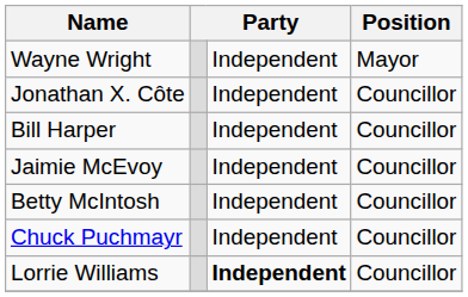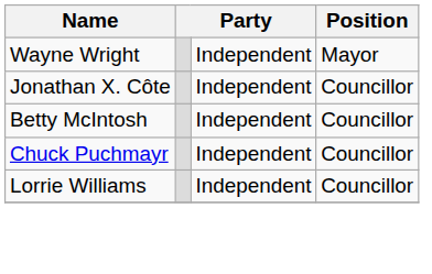 <table class="wikitable sortable">
 <tr>
 <th>Name</th>
 <th colspan="2">Party</th>
 <th>Position</th>
 </tr>
 <tr>
 <td data-sort-value="Wright, Wayne">Wayne Wright</td>
 <td style="background:gainsboro;"> </td>
 <td>Independent</td>
 <td>Mayor</td>
 </tr>
 <tr>
 <td data-sort-value="Côte, Jonathan">Jonathan X. Côte</td>
 <td style="background:gainsboro;"> </td>
 <td>Independent</td>
 <td>Councillor</td>
 </tr>
 <tr>
-<td data-sort-value="Harper, Bill">Bill Harper</td>
-<td style="background:gainsboro;"> </td>
-<td>Independent</td>
-<td>Councillor</td>
-</tr>
-<tr>
-<td data-sort-value="McEvoy, Jaimie">Jaimie McEvoy</td>
-<td style="background:gainsboro;"> </td>
-<td>Independent</td>
-<td>Councillor</td>
-</tr>
-<tr>
 <td data-sort-value="McIntosh, Betty">Betty McIntosh</td>
 <td style="background:gainsboro;"> </td>
 <td>Independent</td>
 <td>Councillor</td>
 </tr>
 <tr>
 <td data-sort-value="Puchmayr, Chuck"><a href='#'>Chuck Puchmayr</a></td>
 <td style="background:gainsboro;"> </td>
 <td>Independent</td>
 <td>Councillor</td>
 </tr>
 <tr>
 <td data-sort-value="Williams, Lorrie">Lorrie Williams</td>
 <td style="background:gainsboro;"> </td>
-<td><strong>Independent</strong></td>
+<td>Independent</td>
 <td>Councillor</td>
 </tr>
 <tr>
 </tr>
 </table>
